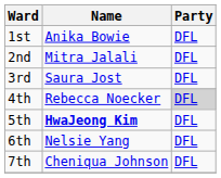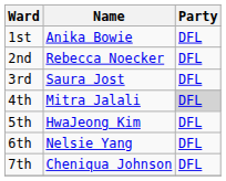 <table class="wikitable">
 <tr>
 <th>Ward</th>
 <th>Name</th>
 <th>Party</th>
 </tr>
 <tr>
 <td>1st</td>
 <td><a href='#'>Anika Bowie</a></td>
 <td><a href='#'>DFL</a></td>
 </tr>
 <tr>
 <td>2nd</td>
-<td><a href='#'>Mitra Jalali</a></td>
+<td><a href='#'>Rebecca Noecker</a></td>
 <td><a href='#'>DFL</a></td>
 </tr>
 <tr>
 <td>3rd</td>
 <td><a href='#'>Saura Jost</a></td>
 <td><a href='#'>DFL</a></td>
 </tr>
 <tr>
 <td>4th</td>
-<td><a href='#'>Rebecca Noecker</a></td>
+<td><a href='#'>Mitra Jalali</a></td>
 <td style="background: lightgrey;"><a href='#'>DFL</a></td>
 </tr>
 <tr>
 <td>5th</td>
-<td><strong><a href='#'>HwaJeong Kim</a></strong></td>
+<td><a href='#'>HwaJeong Kim</a></td>
 <td><a href='#'>DFL</a></td>
 </tr>
 <tr>
 <td>6th</td>
 <td><a href='#'>Nelsie Yang</a></td>
 <td><a href='#'>DFL</a></td>
 </tr>
 <tr>
 <td>7th</td>
 <td><a href='#'>Cheniqua Johnson</a></td>
 <td><a href='#'>DFL</a></td>
 </tr>
 <tr>
 </tr>
 </table>
